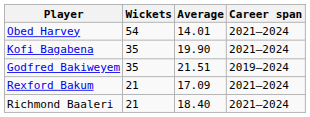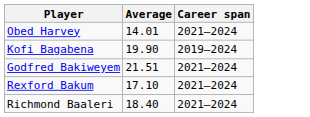 <table class="wikitable">
 <tr>
 <th>Player</th>
-<th>Wickets</th>
 <th>Average</th>
 <th>Career span</th>
 </tr>
 <tr>
 <td><a href='#'>Obed Harvey</a></td>
-<td>54</td>
 <td>14.01</td>
 <td>2021–2024</td>
 </tr>
 <tr>
 <td><a href='#'>Kofi Bagabena</a></td>
-<td>35</td>
 <td>19.90</td>
+<td>2019–2024</td>
+</tr>
+<tr>
+<td><a href='#'>Godfred Bakiweyem</a></td>
+<td>21.51</td>
 <td>2021–2024</td>
 </tr>
 <tr>
-<td><a href='#'>Godfred Bakiweyem</a></td>
-<td>35</td>
-<td>21.51</td>
-<td>2019–2024</td>
-</tr>
-<tr>
 <td><a href='#'>Rexford Bakum</a></td>
-<td>21</td>
-<td>17.09</td>
+<td>17.10</td>
 <td>2021–2024</td>
 </tr>
 <tr>
 <td>Richmond Baaleri</td>
-<td>21</td>
 <td>18.40</td>
 <td>2021–2024</td>
 </tr>
 </table>
